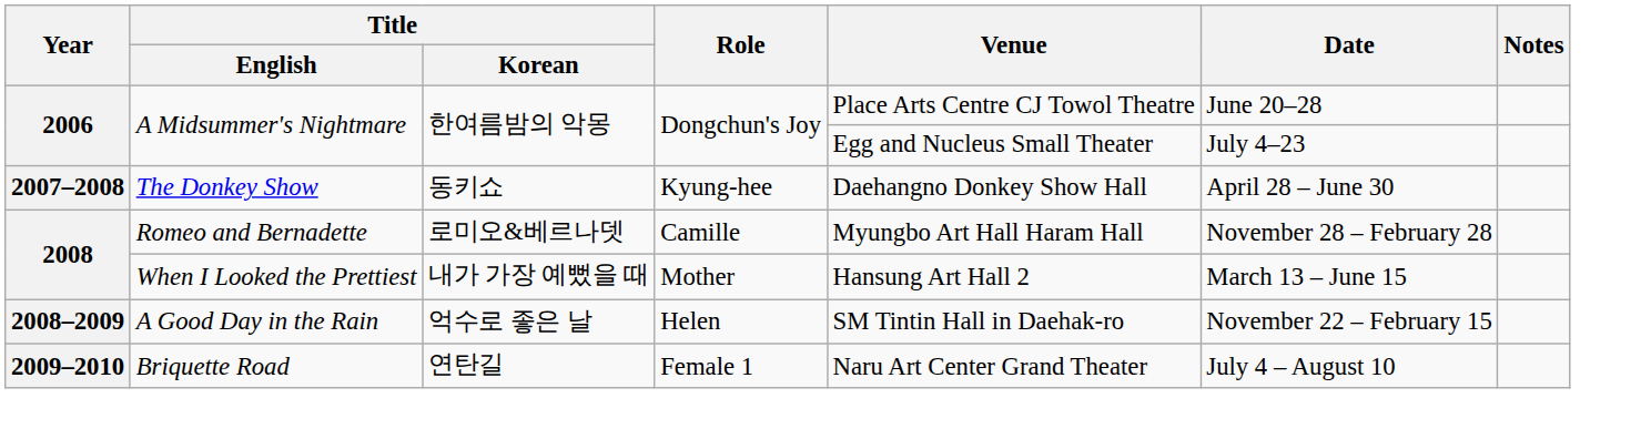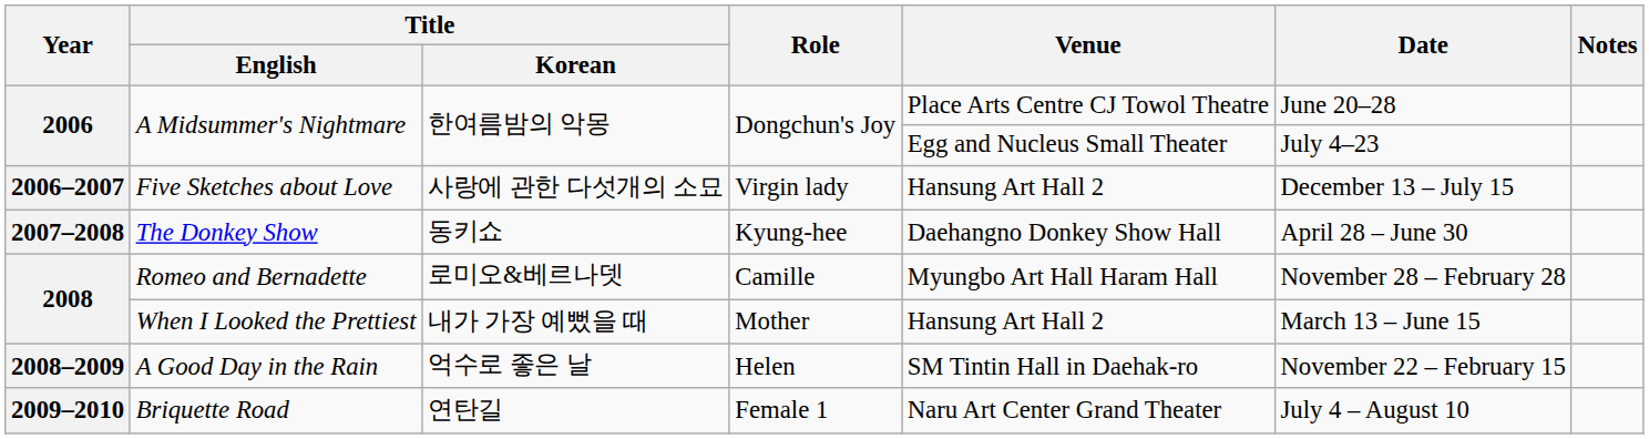 <table class="wikitable plainrowheaders sortable">
 <tr>
 <th rowspan="2">Year</th>
 <th colspan="2">Title</th>
 <th rowspan="2">Role</th>
 <th rowspan="2">Venue</th>
 <th rowspan="2">Date</th>
 <th rowspan="2">Notes</th>
 </tr>
 <tr>
 <th>English</th>
 <th>Korean</th>
 </tr>
 <tr>
 <th scope="row" rowspan="2">2006</th>
 <td rowspan="2"><em>A Midsummer's Nightmare</em></td>
 <td rowspan="2">한여름밤의 악몽</td>
 <td rowspan="2">Dongchun's Joy</td>
 <td>Place Arts Centre CJ Towol Theatre</td>
 <td>June 20–28</td>
 <td></td>
 </tr>
 <tr>
 <td>Egg and Nucleus Small Theater</td>
 <td>July 4–23</td>
+<td></td>
+</tr>
+<tr>
+<th scope="row">2006–2007</th>
+<td><em>Five Sketches about Love</em></td>
+<td>사랑에 관한 다섯개의 소묘</td>
+<td>Virgin lady</td>
+<td>Hansung Art Hall 2</td>
+<td>December 13 – July 15</td>
 <td></td>
 </tr>
 <tr>
 <th scope="row">2007–2008</th>
 <td><em><a href='#'>The Donkey Show</a></em></td>
 <td>동키쇼</td>
 <td>Kyung-hee</td>
 <td>Daehangno Donkey Show Hall</td>
 <td>April 28 – June 30</td>
 <td></td>
 </tr>
 <tr>
 <th scope="row" rowspan="2">2008</th>
 <td><em>Romeo and Bernadette</em></td>
 <td>로미오&베르나뎃</td>
 <td>Camille</td>
 <td>Myungbo Art Hall Haram Hall</td>
 <td>November 28 – February 28</td>
 <td></td>
 </tr>
 <tr>
 <td><em>When I Looked the Prettiest</em></td>
 <td>내가 가장 예뻤을 때</td>
 <td>Mother</td>
 <td>Hansung Art Hall 2</td>
 <td>March 13 – June 15</td>
 <td></td>
 </tr>
 <tr>
 <th scope="row" rowspan="1">2008–2009</th>
 <td><em>A Good Day in the Rain</em></td>
 <td>억수로 좋은 날</td>
 <td>Helen</td>
 <td>SM Tintin Hall in Daehak-ro</td>
 <td>November 22 – February 15</td>
 <td></td>
 </tr>
 <tr>
 <th scope="row" rowspan="1">2009–2010</th>
 <td><em>Briquette Road</em></td>
 <td>연탄길</td>
 <td>Female 1</td>
 <td>Naru Art Center Grand Theater</td>
 <td>July 4 – August 10</td>
 <td></td>
 </tr>
 </table>
